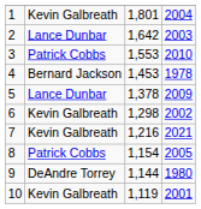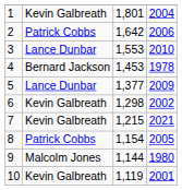 <table class="wikitable">
 <tr>
 </tr>
 <tr>
 <td>1</td>
 <td>Kevin Galbreath</td>
 <td>1,801</td>
 <td><a href='#'>2004</a></td>
 </tr>
 <tr>
 <td>2</td>
-<td><a href='#'>Lance Dunbar</a></td>
+<td><a href='#'>Patrick Cobbs</a></td>
 <td>1,642</td>
-<td><a href='#'>2003</a></td>
+<td><a href='#'>2006</a></td>
 </tr>
 <tr>
 <td>3</td>
-<td><a href='#'>Patrick Cobbs</a></td>
+<td><a href='#'>Lance Dunbar</a></td>
 <td>1,553</td>
 <td><a href='#'>2010</a></td>
 </tr>
 <tr>
 <td>4</td>
 <td>Bernard Jackson</td>
 <td>1,453</td>
 <td><a href='#'>1978</a></td>
 </tr>
 <tr>
 <td>5</td>
 <td><a href='#'>Lance Dunbar</a></td>
-<td>1,378</td>
+<td>1,377</td>
 <td><a href='#'>2009</a></td>
 </tr>
 <tr>
 <td>6</td>
 <td>Kevin Galbreath</td>
 <td>1,298</td>
 <td><a href='#'>2002</a></td>
 </tr>
 <tr>
 <td>7</td>
 <td>Kevin Galbreath</td>
-<td>1,216</td>
+<td>1,215</td>
 <td><a href='#'>2021</a></td>
 </tr>
 <tr>
 <td>8</td>
 <td><a href='#'>Patrick Cobbs</a></td>
 <td>1,154</td>
 <td><a href='#'>2005</a></td>
 </tr>
 <tr>
 <td>9</td>
-<td>DeAndre Torrey</td>
+<td>Malcolm Jones</td>
 <td>1,144</td>
 <td><a href='#'>1980</a></td>
 </tr>
 <tr>
 <td>10</td>
 <td>Kevin Galbreath</td>
 <td>1,119</td>
 <td><a href='#'>2001</a></td>
 </tr>
 </table>
